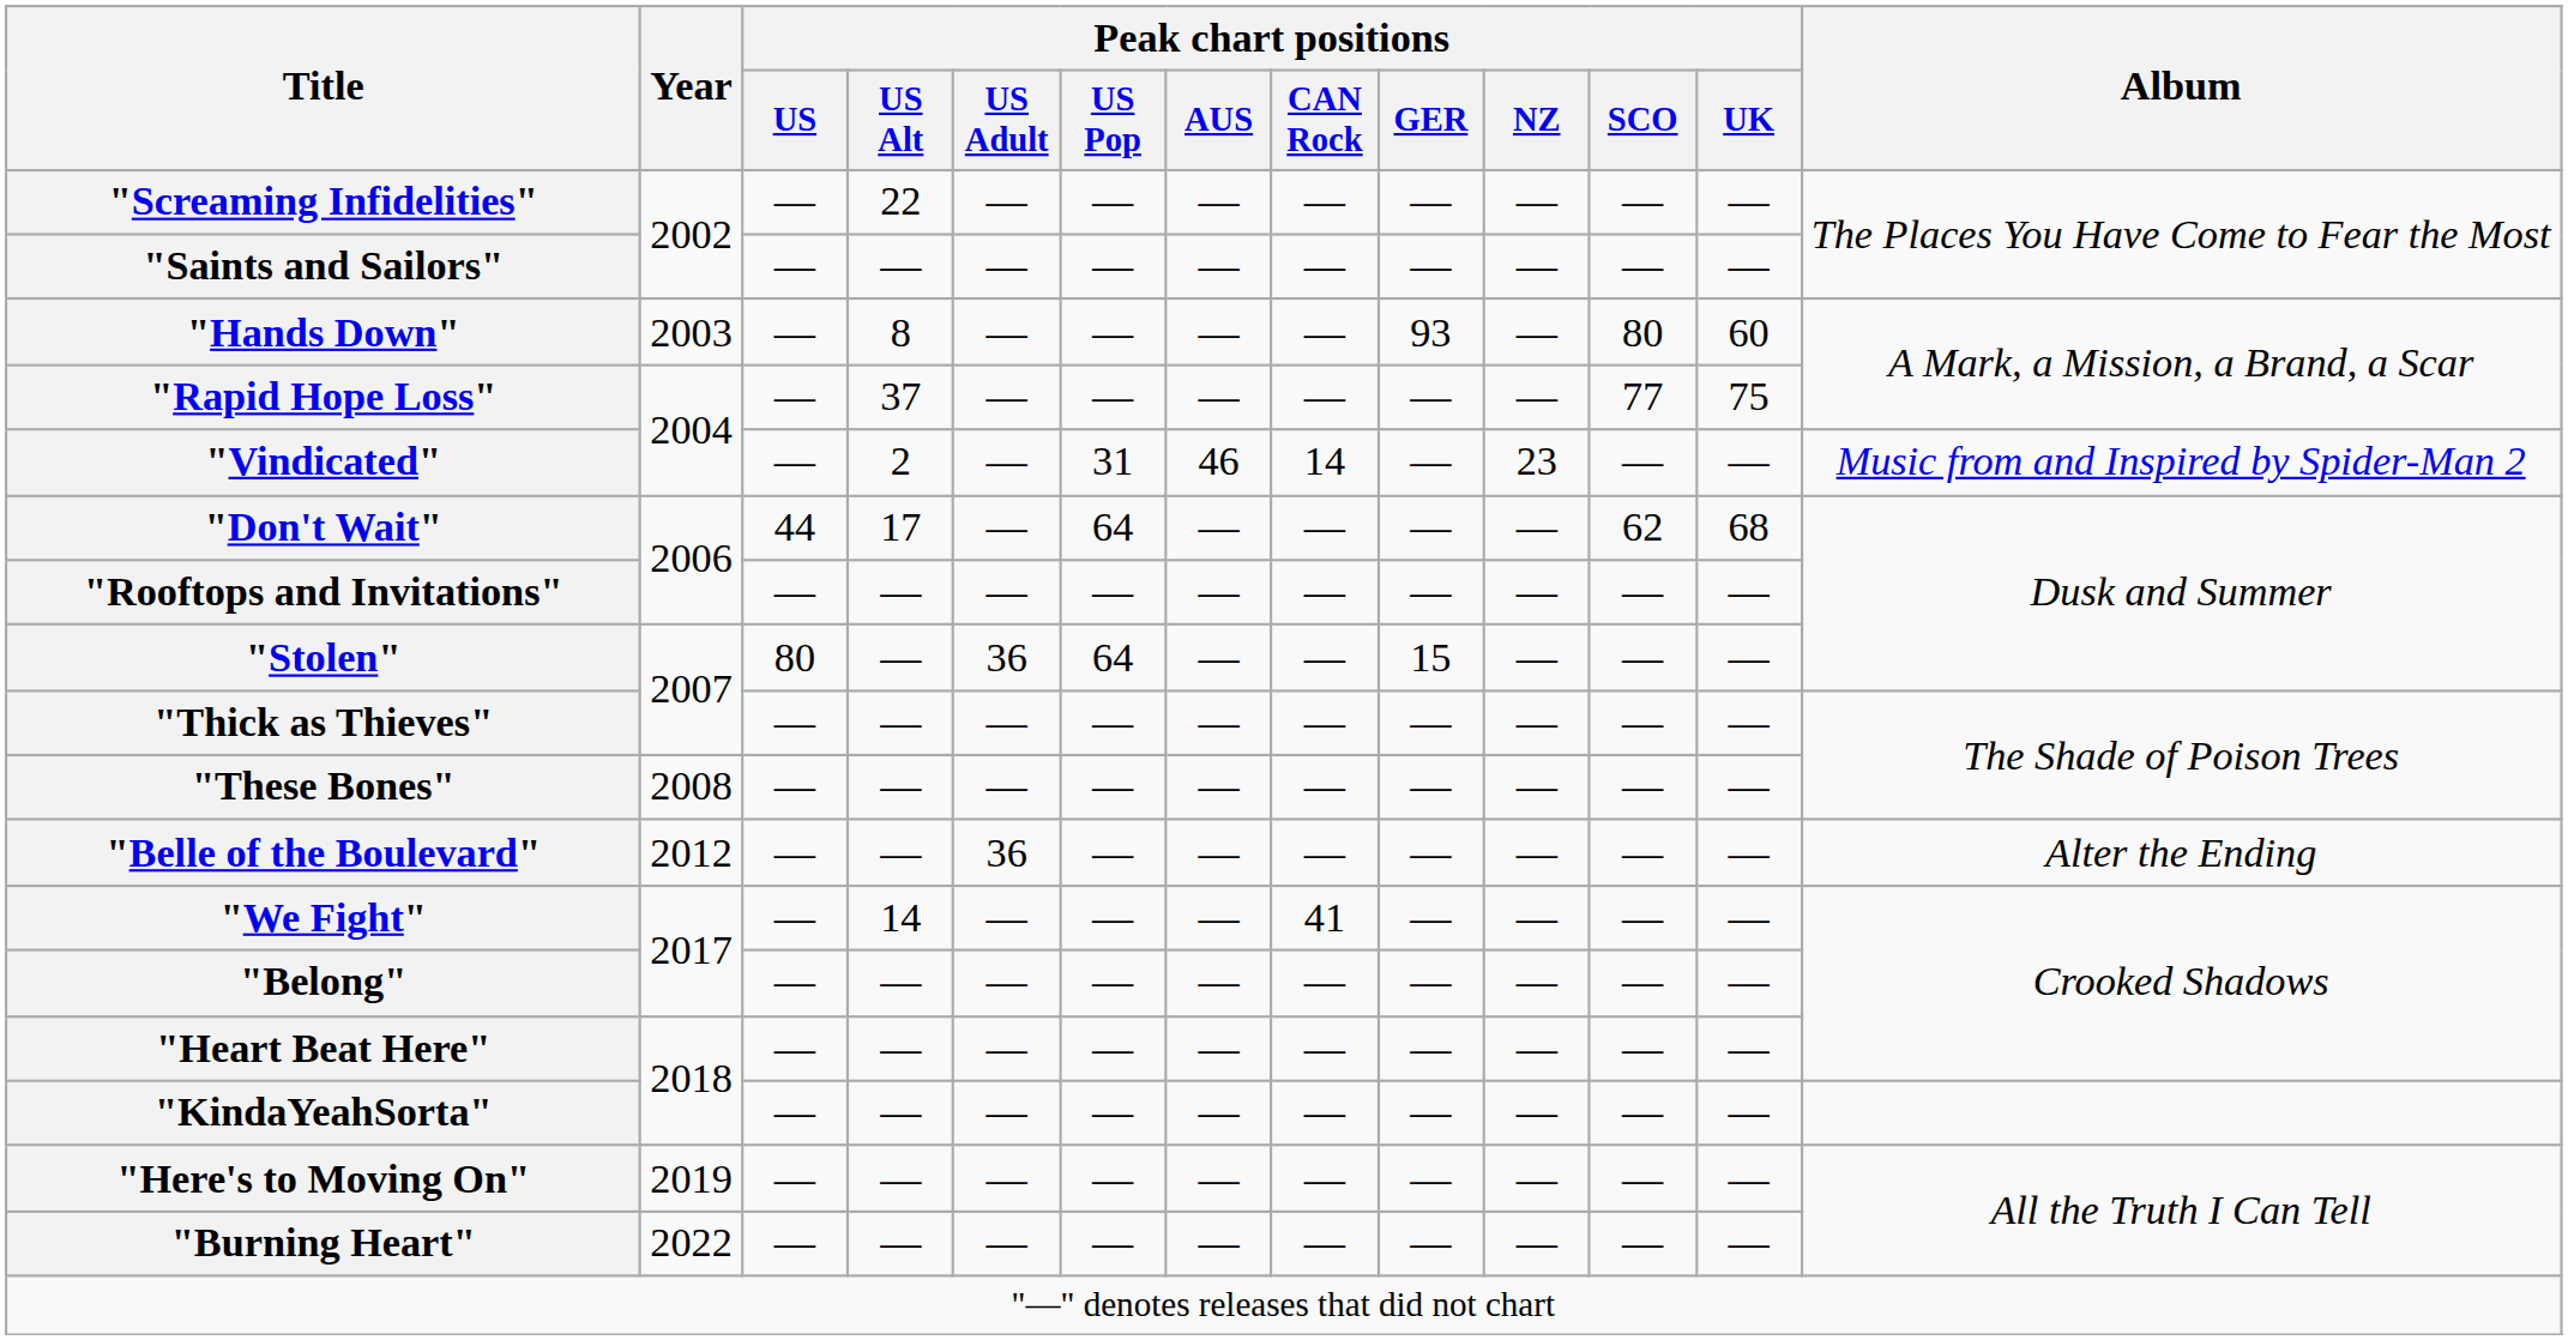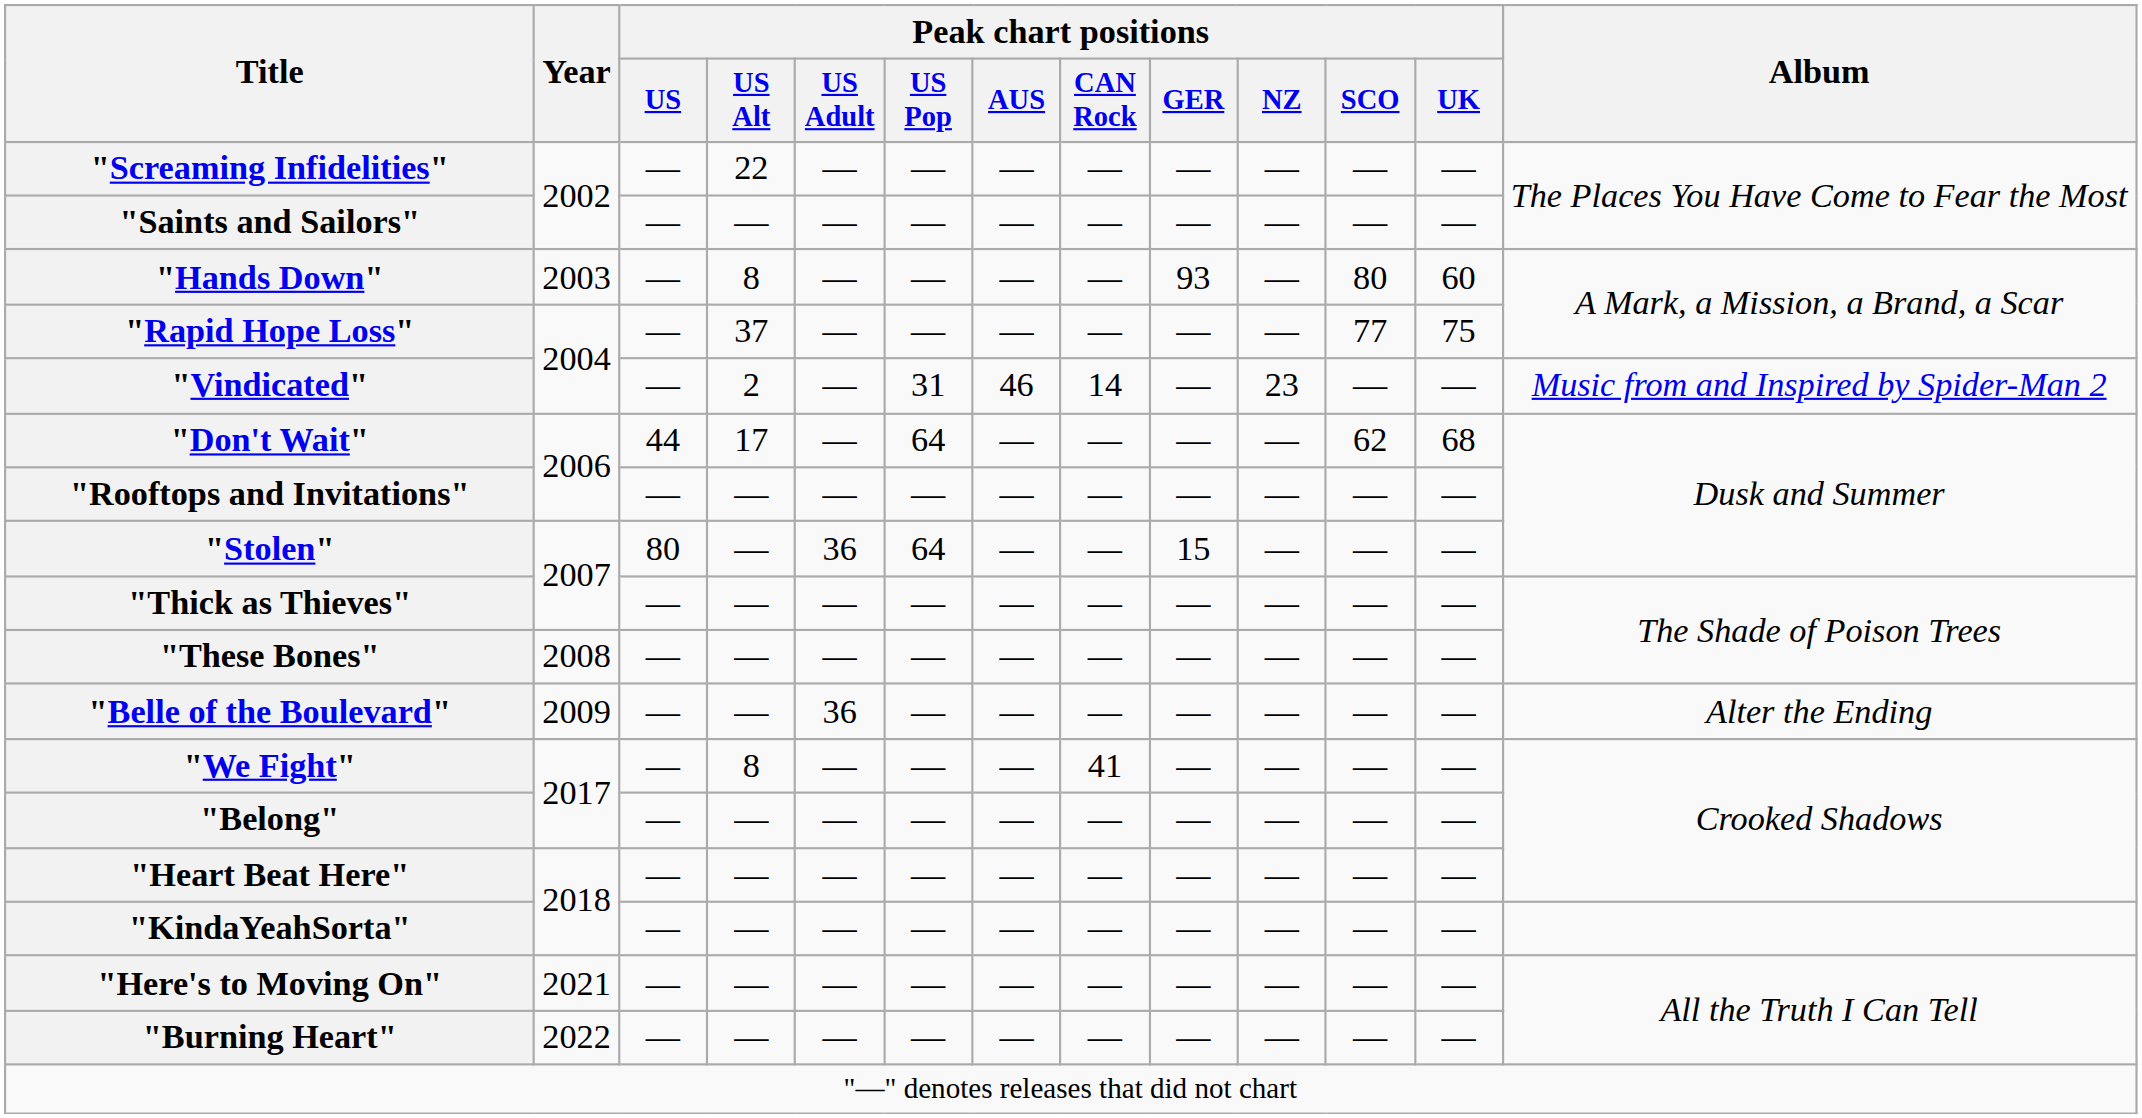 <table class="wikitable plainrowheaders" style="text-align:center;">
 <tr>
 <th rowspan="2" style="width:15em;">Title</th>
 <th rowspan="2">Year</th>
 <th colspan="10">Peak chart positions</th>
 <th rowspan="2">Album</th>
 </tr>
 <tr style="font-size:smaller;">
 <th width="35"><a href='#'>US</a><br></th>
 <th width="35"><a href='#'>US<br>Alt</a><br></th>
 <th width="35"><a href='#'>US<br>Adult</a><br></th>
 <th width="35"><a href='#'>US<br>Pop</a><br></th>
 <th width="35"><a href='#'>AUS</a><br></th>
 <th width="35"><a href='#'>CAN<br>Rock</a><br></th>
 <th width="35"><a href='#'>GER</a><br></th>
 <th width="35"><a href='#'>NZ</a><br></th>
 <th width="35"><a href='#'>SCO</a><br></th>
 <th width="35"><a href='#'>UK</a><br></th>
 </tr>
 <tr>
 <th scope="row">"<a href='#'>Screaming Infidelities</a>"</th>
 <td rowspan="2">2002</td>
 <td>—</td>
 <td>22</td>
 <td>—</td>
 <td>—</td>
 <td>—</td>
 <td>—</td>
 <td>—</td>
 <td>—</td>
 <td>—</td>
 <td>—</td>
 <td rowspan="2"><em>The Places You Have Come to Fear the Most</em></td>
 </tr>
 <tr>
 <th scope="row">"Saints and Sailors"</th>
 <td>—</td>
 <td>—</td>
 <td>—</td>
 <td>—</td>
 <td>—</td>
 <td>—</td>
 <td>—</td>
 <td>—</td>
 <td>—</td>
 <td>—</td>
 </tr>
 <tr>
 <th scope="row">"<a href='#'>Hands Down</a>"</th>
 <td>2003</td>
 <td>—</td>
 <td>8</td>
 <td>—</td>
 <td>—</td>
 <td>—</td>
 <td>—</td>
 <td>93</td>
 <td>—</td>
 <td>80</td>
 <td>60</td>
 <td rowspan="2"><em>A Mark, a Mission, a Brand, a Scar</em></td>
 </tr>
 <tr>
 <th scope="row">"<a href='#'>Rapid Hope Loss</a>"</th>
 <td rowspan="2">2004</td>
 <td>—</td>
 <td>37</td>
 <td>—</td>
 <td>—</td>
 <td>—</td>
 <td>—</td>
 <td>—</td>
 <td>—</td>
 <td>77</td>
 <td>75</td>
 </tr>
 <tr>
 <th scope="row">"<a href='#'>Vindicated</a>"</th>
 <td>—</td>
 <td>2</td>
 <td>—</td>
 <td>31</td>
 <td>46</td>
 <td>14</td>
 <td>—</td>
 <td>23</td>
 <td>—</td>
 <td>—</td>
 <td><em><a href='#'>Music from and Inspired by Spider-Man 2</a></em></td>
 </tr>
 <tr>
 <th scope="row">"<a href='#'>Don't Wait</a>"</th>
 <td rowspan="2">2006</td>
 <td>44</td>
 <td>17</td>
 <td>—</td>
 <td>64</td>
 <td>—</td>
 <td>—</td>
 <td>—</td>
 <td>—</td>
 <td>62</td>
 <td>68</td>
 <td rowspan="3"><em>Dusk and Summer</em></td>
 </tr>
 <tr>
 <th scope="row">"Rooftops and Invitations"</th>
 <td>—</td>
 <td>—</td>
 <td>—</td>
 <td>—</td>
 <td>—</td>
 <td>—</td>
 <td>—</td>
 <td>—</td>
 <td>—</td>
 <td>—</td>
 </tr>
 <tr>
 <th scope="row">"<a href='#'>Stolen</a>"</th>
 <td rowspan="2">2007</td>
 <td>80</td>
 <td>—</td>
 <td>36</td>
 <td>64</td>
 <td>—</td>
 <td>—</td>
 <td>15</td>
 <td>—</td>
 <td>—</td>
 <td>—</td>
 </tr>
 <tr>
 <th scope="row">"Thick as Thieves"</th>
 <td>—</td>
 <td>—</td>
 <td>—</td>
 <td>—</td>
 <td>—</td>
 <td>—</td>
 <td>—</td>
 <td>—</td>
 <td>—</td>
 <td>—</td>
 <td rowspan="2"><em>The Shade of Poison Trees</em></td>
 </tr>
 <tr>
 <th scope="row">"These Bones"</th>
 <td>2008</td>
 <td>—</td>
 <td>—</td>
 <td>—</td>
 <td>—</td>
 <td>—</td>
 <td>—</td>
 <td>—</td>
 <td>—</td>
 <td>—</td>
 <td>—</td>
 </tr>
 <tr>
 <th scope="row">"<a href='#'>Belle of the Boulevard</a>"</th>
-<td>2012</td>
+<td>2009</td>
 <td>—</td>
 <td>—</td>
 <td>36</td>
 <td>—</td>
 <td>—</td>
 <td>—</td>
 <td>—</td>
 <td>—</td>
 <td>—</td>
 <td>—</td>
 <td><em>Alter the Ending</em></td>
 </tr>
 <tr>
 <th scope="row">"<a href='#'>We Fight</a>"</th>
 <td rowspan="2">2017</td>
 <td>—</td>
-<td>14</td>
+<td>8</td>
 <td>—</td>
 <td>—</td>
 <td>—</td>
 <td>41</td>
 <td>—</td>
 <td>—</td>
 <td>—</td>
 <td>—</td>
 <td rowspan="3"><em>Crooked Shadows</em></td>
 </tr>
 <tr>
 <th scope="row">"Belong"<br></th>
 <td>—</td>
 <td>—</td>
 <td>—</td>
 <td>—</td>
 <td>—</td>
 <td>—</td>
 <td>—</td>
 <td>—</td>
 <td>—</td>
 <td>—</td>
 </tr>
 <tr>
 <th scope="row">"Heart Beat Here"</th>
 <td rowspan="2">2018</td>
 <td>—</td>
 <td>—</td>
 <td>—</td>
 <td>—</td>
 <td>—</td>
 <td>—</td>
 <td>—</td>
 <td>—</td>
 <td>—</td>
 <td>—</td>
 </tr>
 <tr>
 <th scope="row">"KindaYeahSorta"</th>
 <td>—</td>
 <td>—</td>
 <td>—</td>
 <td>—</td>
 <td>—</td>
 <td>—</td>
 <td>—</td>
 <td>—</td>
 <td>—</td>
 <td>—</td>
 <td></td>
 </tr>
 <tr>
 <th scope="row">"Here's to Moving On"</th>
-<td>2019</td>
+<td>2021</td>
 <td>—</td>
 <td>—</td>
 <td>—</td>
 <td>—</td>
 <td>—</td>
 <td>—</td>
 <td>—</td>
 <td>—</td>
 <td>—</td>
 <td>—</td>
 <td rowspan=2><em>All the Truth I Can Tell</em></td>
 </tr>
 <tr>
 <th scope="row">"Burning Heart"</th>
 <td>2022</td>
 <td>—</td>
 <td>—</td>
 <td>—</td>
 <td>—</td>
 <td>—</td>
 <td>—</td>
 <td>—</td>
 <td>—</td>
 <td>—</td>
 <td>—</td>
 </tr>
 <tr>
 <td colspan="15" style="font-size:85%">"—" denotes releases that did not chart</td>
 </tr>
 </table>
